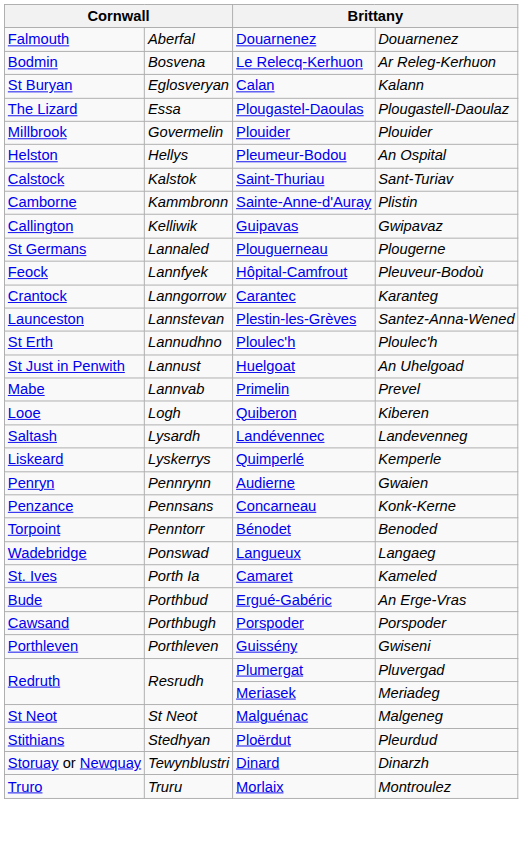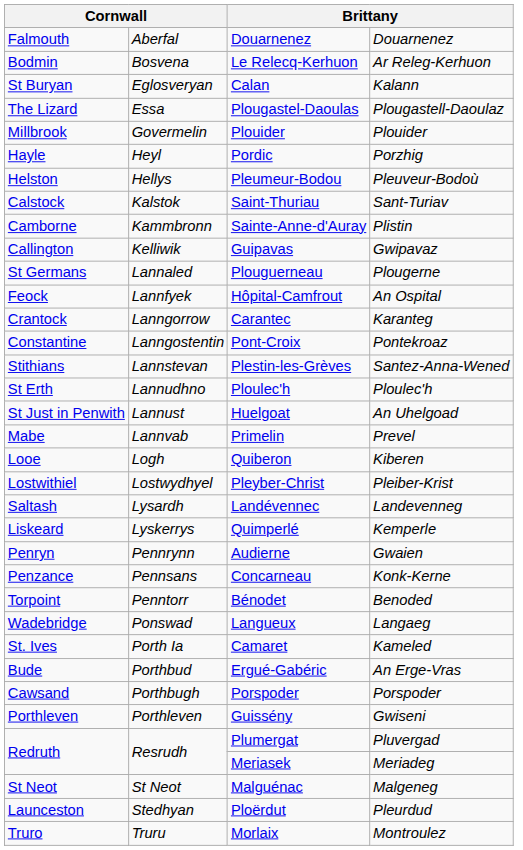 <table class="wikitable">
 <tr>
 <th colspan="2">Cornwall</th>
 <th colspan="2">Brittany</th>
 </tr>
 <tr>
 <td><a href='#'>Falmouth</a></td>
 <td><em>Aberfal</em></td>
 <td><a href='#'>Douarnenez</a></td>
 <td><em>Douarnenez</em></td>
 </tr>
 <tr>
 <td><a href='#'>Bodmin</a></td>
 <td><em>Bosvena</em></td>
 <td><a href='#'>Le Relecq-Kerhuon</a></td>
 <td><em>Ar Releg-Kerhuon</em></td>
 </tr>
 <tr>
 <td><a href='#'>St Buryan</a></td>
 <td><em>Eglosveryan</em></td>
 <td><a href='#'>Calan</a></td>
 <td><em>Kalann</em></td>
 </tr>
 <tr>
 <td><a href='#'>The Lizard</a></td>
 <td><em>Essa</em></td>
 <td><a href='#'>Plougastel-Daoulas</a></td>
 <td><em>Plougastell-Daoulaz</em></td>
 </tr>
 <tr>
 <td><a href='#'>Millbrook</a></td>
 <td><em>Govermelin</em></td>
 <td><a href='#'>Plouider</a></td>
 <td><em>Plouider</em></td>
 </tr>
 <tr>
+<td><a href='#'>Hayle</a></td>
+<td><em>Heyl</em></td>
+<td><a href='#'>Pordic</a></td>
+<td><em>Porzhig</em></td>
+</tr>
+<tr>
 <td><a href='#'>Helston</a></td>
 <td><em>Hellys</em></td>
 <td><a href='#'>Pleumeur-Bodou</a></td>
-<td><em>An Ospital</em></td>
+<td><em>Pleuveur-Bodoù</em></td>
 </tr>
 <tr>
 <td><a href='#'>Calstock</a></td>
 <td><em>Kalstok</em></td>
 <td><a href='#'>Saint-Thuriau</a></td>
 <td><em>Sant-Turiav</em></td>
 </tr>
 <tr>
 <td><a href='#'>Camborne</a></td>
 <td><em>Kammbronn</em></td>
 <td><a href='#'>Sainte-Anne-d'Auray</a></td>
 <td><em>Plistin</em></td>
 </tr>
 <tr>
 <td><a href='#'>Callington</a></td>
 <td><em>Kelliwik</em></td>
 <td><a href='#'>Guipavas</a></td>
 <td><em>Gwipavaz</em></td>
 </tr>
 <tr>
 <td><a href='#'>St Germans</a></td>
 <td><em>Lannaled</em></td>
 <td><a href='#'>Plouguerneau</a></td>
 <td><em>Plougerne</em></td>
 </tr>
 <tr>
 <td><a href='#'>Feock</a></td>
 <td><em>Lannfyek</em></td>
 <td><a href='#'>Hôpital-Camfrout</a></td>
-<td><em>Pleuveur-Bodoù</em></td>
+<td><em>An Ospital</em></td>
 </tr>
 <tr>
 <td><a href='#'>Crantock</a></td>
 <td><em>Lanngorrow</em></td>
 <td><a href='#'>Carantec</a></td>
 <td><em>Karanteg</em></td>
 </tr>
 <tr>
-<td><a href='#'>Launceston</a></td>
+<td><a href='#'>Constantine</a></td>
+<td><em>Lanngostentin</em></td>
+<td><a href='#'>Pont-Croix</a></td>
+<td><em>Pontekroaz</em></td>
+</tr>
+<tr>
+<td><a href='#'>Stithians</a></td>
 <td><em>Lannstevan</em></td>
 <td><a href='#'>Plestin-les-Grèves</a></td>
 <td><em>Santez-Anna-Wened</em></td>
 </tr>
 <tr>
 <td><a href='#'>St Erth</a></td>
 <td><em>Lannudhno</em></td>
 <td><a href='#'>Ploulec'h</a></td>
 <td><em>Ploulec'h</em></td>
 </tr>
 <tr>
 <td><a href='#'>St Just in Penwith</a></td>
 <td><em>Lannust</em></td>
 <td><a href='#'>Huelgoat</a></td>
 <td><em>An Uhelgoad</em></td>
 </tr>
 <tr>
 <td><a href='#'>Mabe</a></td>
 <td><em>Lannvab</em></td>
 <td><a href='#'>Primelin</a></td>
 <td><em>Prevel</em></td>
 </tr>
 <tr>
 <td><a href='#'>Looe</a></td>
 <td><em>Logh</em></td>
 <td><a href='#'>Quiberon</a></td>
 <td><em>Kiberen</em></td>
+</tr>
+<tr>
+<td><a href='#'>Lostwithiel</a></td>
+<td><em>Lostwydhyel</em></td>
+<td><a href='#'>Pleyber-Christ</a></td>
+<td><em>Pleiber-Krist</em></td>
 </tr>
 <tr>
 <td><a href='#'>Saltash</a></td>
 <td><em>Lysardh</em></td>
 <td><a href='#'>Landévennec</a></td>
 <td><em>Landevenneg</em></td>
 </tr>
 <tr>
 <td><a href='#'>Liskeard</a></td>
 <td><em>Lyskerrys</em></td>
 <td><a href='#'>Quimperlé</a></td>
 <td><em>Kemperle</em></td>
 </tr>
 <tr>
 <td><a href='#'>Penryn</a></td>
 <td><em>Pennrynn</em></td>
 <td><a href='#'>Audierne</a></td>
 <td><em>Gwaien</em></td>
 </tr>
 <tr>
 <td><a href='#'>Penzance</a></td>
 <td><em>Pennsans</em></td>
 <td><a href='#'>Concarneau</a></td>
 <td><em>Konk-Kerne</em></td>
 </tr>
 <tr>
 <td><a href='#'>Torpoint</a></td>
 <td><em>Penntorr</em></td>
 <td><a href='#'>Bénodet</a></td>
 <td><em>Benoded</em></td>
 </tr>
 <tr>
 <td><a href='#'>Wadebridge</a></td>
 <td><em>Ponswad</em></td>
 <td><a href='#'>Langueux</a></td>
 <td><em>Langaeg</em></td>
 </tr>
 <tr>
 <td><a href='#'>St. Ives</a></td>
 <td><em>Porth Ia</em></td>
 <td><a href='#'>Camaret</a></td>
 <td><em>Kameled</em></td>
 </tr>
 <tr>
 <td><a href='#'>Bude</a></td>
 <td><em>Porthbud</em></td>
 <td><a href='#'>Ergué-Gabéric</a></td>
 <td><em>An Erge-Vras</em></td>
 </tr>
 <tr>
 <td><a href='#'>Cawsand</a></td>
 <td><em>Porthbugh</em></td>
 <td><a href='#'>Porspoder</a></td>
 <td><em>Porspoder</em></td>
 </tr>
 <tr>
 <td><a href='#'>Porthleven</a></td>
 <td><em>Porthleven</em></td>
 <td><a href='#'>Guissény</a></td>
 <td><em>Gwiseni</em></td>
 </tr>
 <tr>
 <td rowspan=2><a href='#'>Redruth</a></td>
 <td rowspan=2><em>Resrudh</em></td>
 <td><a href='#'>Plumergat</a></td>
 <td><em>Pluvergad</em></td>
 </tr>
 <tr>
 <td><a href='#'>Meriasek</a></td>
 <td><em>Meriadeg</em></td>
 </tr>
 <tr>
 <td><a href='#'>St Neot</a></td>
 <td><em>St Neot</em></td>
 <td><a href='#'>Malguénac</a></td>
 <td><em>Malgeneg</em></td>
 </tr>
 <tr>
-<td><a href='#'>Stithians</a></td>
+<td><a href='#'>Launceston</a></td>
 <td><em>Stedhyan</em></td>
 <td><a href='#'>Ploërdut</a></td>
 <td><em>Pleurdud</em></td>
-</tr>
-<tr>
-<td><a href='#'>Storuay</a> or <a href='#'>Newquay</a></td>
-<td><em>Tewynblustri</em></td>
-<td><a href='#'>Dinard</a></td>
-<td><em>Dinarzh</em></td>
 </tr>
 <tr>
 <td><a href='#'>Truro</a></td>
 <td><em>Truru</em></td>
 <td><a href='#'>Morlaix</a></td>
 <td><em>Montroulez</em></td>
 </tr>
 </table>
